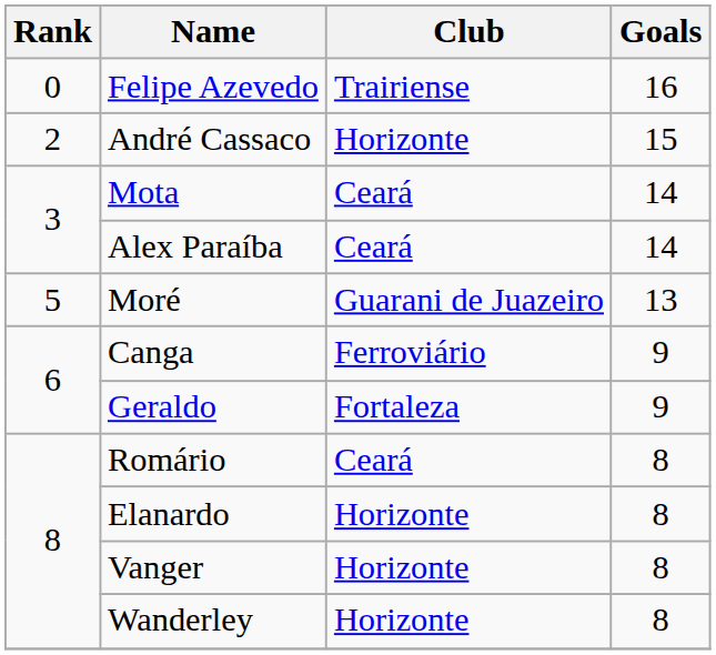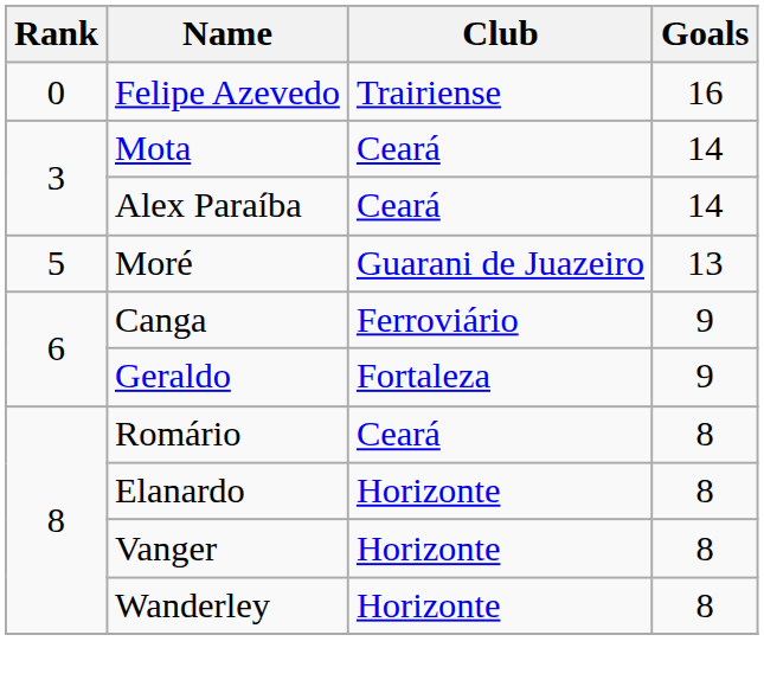 <table class="wikitable">
 <tr>
 <th>Rank</th>
 <th>Name</th>
 <th>Club</th>
 <th>Goals</th>
 </tr>
 <tr>
 <td style="text-align:center;" rowspan=1>0</td>
 <td> <a href='#'>Felipe Azevedo</a></td>
 <td><a href='#'>Trairiense</a></td>
 <td align=center>16</td>
-</tr>
-<tr>
-<td style="text-align:center;" rowspan=1>2</td>
-<td> André Cassaco</td>
-<td><a href='#'>Horizonte</a></td>
-<td align=center>15</td>
 </tr>
 <tr>
 <td style="text-align:center;" rowspan=2>3</td>
 <td> <a href='#'>Mota</a></td>
 <td><a href='#'>Ceará</a></td>
 <td align=center>14</td>
 </tr>
 <tr>
 <td> Alex Paraíba</td>
 <td><a href='#'>Ceará</a></td>
 <td align=center>14</td>
 </tr>
 <tr>
 <td style="text-align:center;" rowspan=1>5</td>
 <td> Moré</td>
 <td><a href='#'>Guarani de Juazeiro</a></td>
 <td align=center>13</td>
 </tr>
 <tr>
 <td style="text-align:center;" rowspan=2>6</td>
 <td> Canga</td>
 <td><a href='#'>Ferroviário</a></td>
 <td align=center>9</td>
 </tr>
 <tr>
 <td> <a href='#'>Geraldo</a></td>
 <td><a href='#'>Fortaleza</a></td>
 <td align=center>9</td>
 </tr>
 <tr>
 <td style="text-align:center;" rowspan=4>8</td>
 <td> Romário</td>
 <td><a href='#'>Ceará</a></td>
 <td align=center>8</td>
 </tr>
 <tr>
 <td> Elanardo</td>
 <td><a href='#'>Horizonte</a></td>
 <td align=center>8</td>
 </tr>
 <tr>
 <td> Vanger</td>
 <td><a href='#'>Horizonte</a></td>
 <td align=center>8</td>
 </tr>
 <tr>
 <td> Wanderley</td>
 <td><a href='#'>Horizonte</a></td>
 <td align=center>8</td>
 </tr>
 <tr>
 </tr>
 </table>
